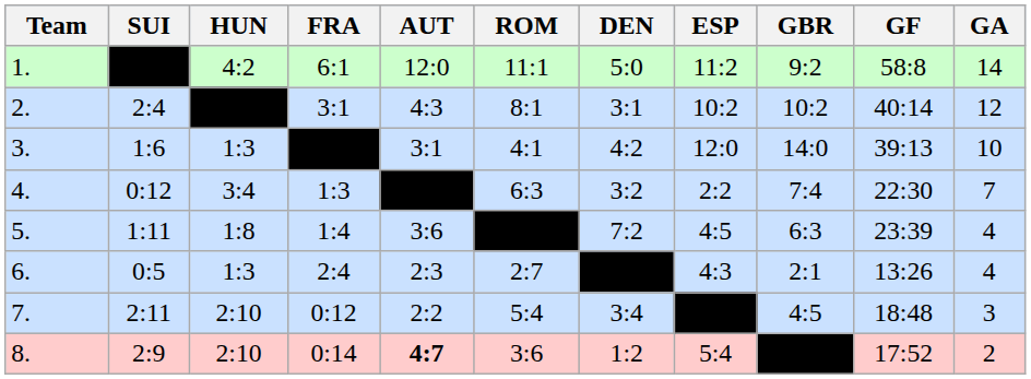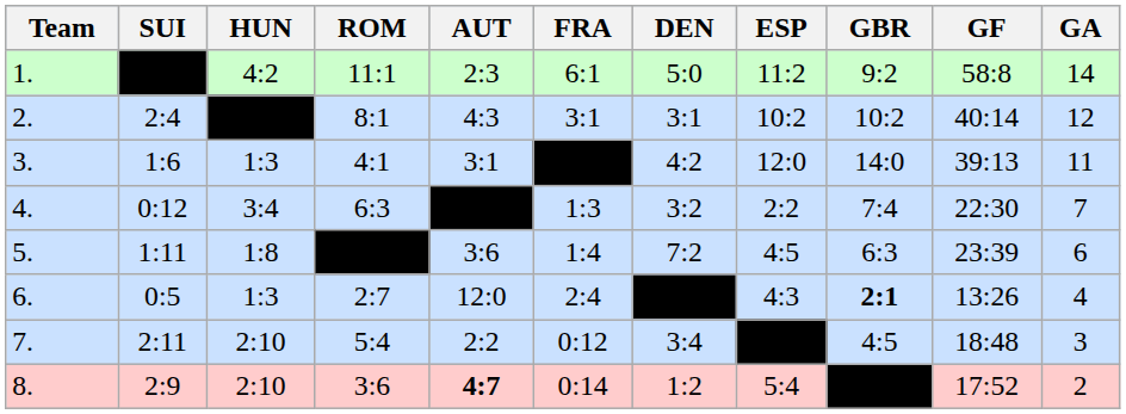 <table class="wikitable" bgcolor="#EFEFFF" width="50%">
 <tr bgcolor="#BCD2EE">
 <th>Team</th>
 <th>SUI</th>
 <th>HUN</th>
+<th>ROM</th>
+<th>AUT</th>
 <th>FRA</th>
-<th>AUT</th>
-<th>ROM</th>
 <th>DEN</th>
 <th>ESP</th>
 <th>GBR</th>
 <th>GF</th>
 <th>GA</th>
 </tr>
 <tr bgcolor="#ccffcc" align="center">
 <td align="left">1. </td>
 <td style="background:#000000;"></td>
 <td>4:2</td>
+<td>11:1</td>
+<td>2:3</td>
 <td>6:1</td>
-<td>12:0</td>
-<td>11:1</td>
 <td>5:0</td>
 <td>11:2</td>
 <td>9:2</td>
 <td>58:8</td>
 <td>14</td>
 </tr>
 <tr bgcolor="#CAE1FF" align="center">
 <td align="left">2. </td>
 <td>2:4</td>
 <td style="background:#000000;"></td>
+<td>8:1</td>
+<td>4:3</td>
 <td>3:1</td>
-<td>4:3</td>
-<td>8:1</td>
 <td>3:1</td>
 <td>10:2</td>
 <td>10:2</td>
 <td>40:14</td>
 <td>12</td>
 </tr>
 <tr bgcolor="#CAE1FF" align="center">
 <td align="left">3. </td>
 <td>1:6</td>
 <td>1:3</td>
+<td>4:1</td>
+<td>3:1</td>
 <td style="background:#000000;"></td>
-<td>3:1</td>
-<td>4:1</td>
 <td>4:2</td>
 <td>12:0</td>
 <td>14:0</td>
 <td>39:13</td>
-<td>10</td>
+<td>11</td>
 </tr>
 <tr bgcolor="#CAE1FF" align="center">
 <td align="left">4. </td>
 <td>0:12</td>
 <td>3:4</td>
+<td>6:3</td>
+<td style="background:#000000;"></td>
 <td>1:3</td>
-<td style="background:#000000;"></td>
-<td>6:3</td>
 <td>3:2</td>
 <td>2:2</td>
 <td>7:4</td>
 <td>22:30</td>
 <td>7</td>
 </tr>
 <tr bgcolor="#CAE1FF" align="center">
 <td align="left">5. </td>
 <td>1:11</td>
 <td>1:8</td>
+<td style="background:#000000;"></td>
+<td>3:6</td>
 <td>1:4</td>
-<td>3:6</td>
-<td style="background:#000000;"></td>
 <td>7:2</td>
 <td>4:5</td>
 <td>6:3</td>
 <td>23:39</td>
-<td>4</td>
+<td>6</td>
 </tr>
 <tr bgcolor="#CAE1FF" align="center">
 <td align="left">6. </td>
 <td>0:5</td>
 <td>1:3</td>
+<td>2:7</td>
+<td>12:0</td>
 <td>2:4</td>
-<td>2:3</td>
-<td>2:7</td>
 <td style="background:#000000;"></td>
 <td>4:3</td>
-<td>2:1</td>
+<td><strong>2:1</strong></td>
 <td>13:26</td>
 <td>4</td>
 </tr>
 <tr bgcolor="#CAE1FF" align="center">
 <td align="left">7. </td>
 <td>2:11</td>
 <td>2:10</td>
+<td>5:4</td>
+<td>2:2</td>
 <td>0:12</td>
-<td>2:2</td>
-<td>5:4</td>
 <td>3:4</td>
 <td style="background:#000000;"></td>
 <td>4:5</td>
 <td>18:48</td>
 <td>3</td>
 </tr>
 <tr bgcolor="#ffcccc" align="center">
 <td align="left">8. </td>
 <td>2:9</td>
 <td>2:10</td>
+<td>3:6</td>
+<td><strong>4:7</strong></td>
 <td>0:14</td>
-<td><strong>4:7</strong></td>
-<td>3:6</td>
 <td>1:2</td>
 <td>5:4</td>
 <td style="background:#000000;"></td>
 <td>17:52</td>
 <td>2</td>
 </tr>
 </table>
